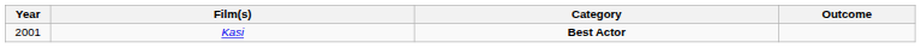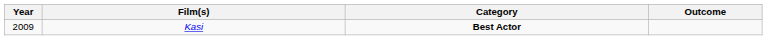 <table class="wikitable" style="width:100%;">
 <tr>
 <th width=5%>Year</th>
 <th style="width:40%;">Film(s)</th>
 <th style="width:40%;">Category</th>
 <th style="width:15%;">Outcome</th>
 </tr>
 <tr>
-<td style="text-align:center;">2001</td>
+<td style="text-align:center;">2009</td>
 <td style="text-align:center;"><em><a href='#'>Kasi</a></em></td>
 <td style="text-align:center;"><strong>Best Actor</strong></td>
 <td></td>
 </tr>
 </table>
